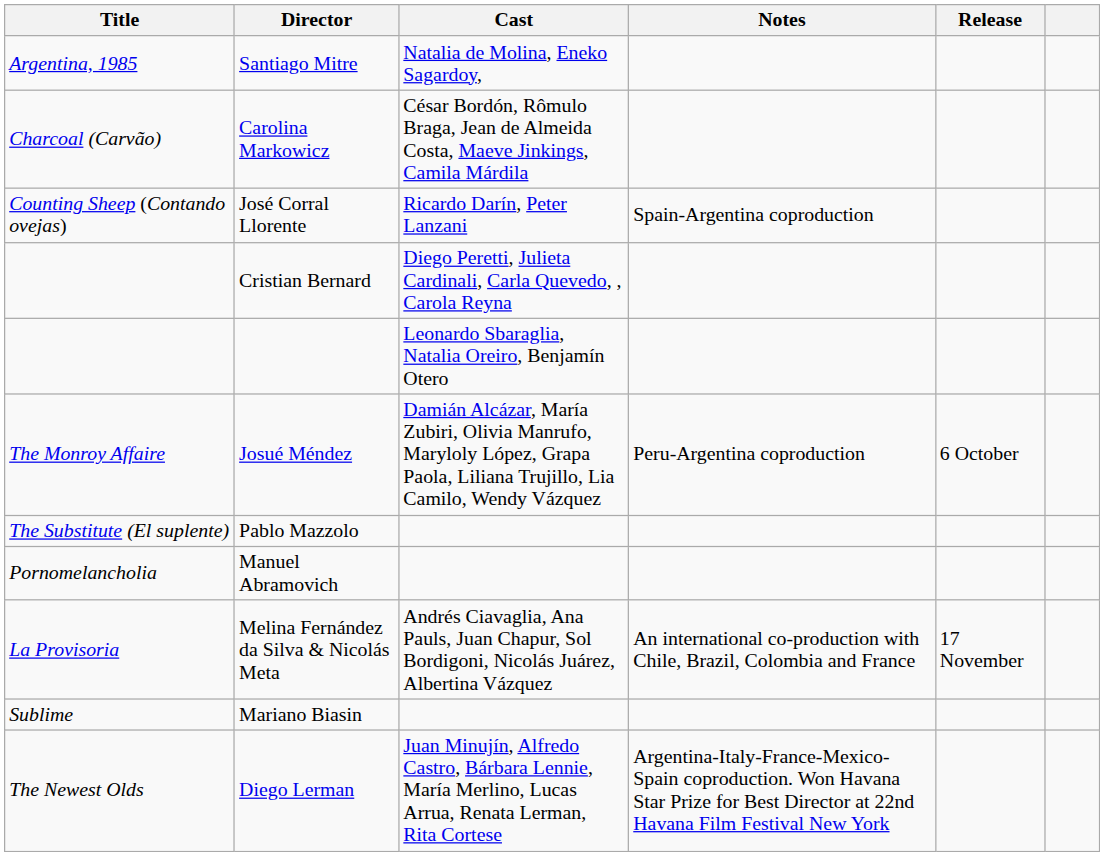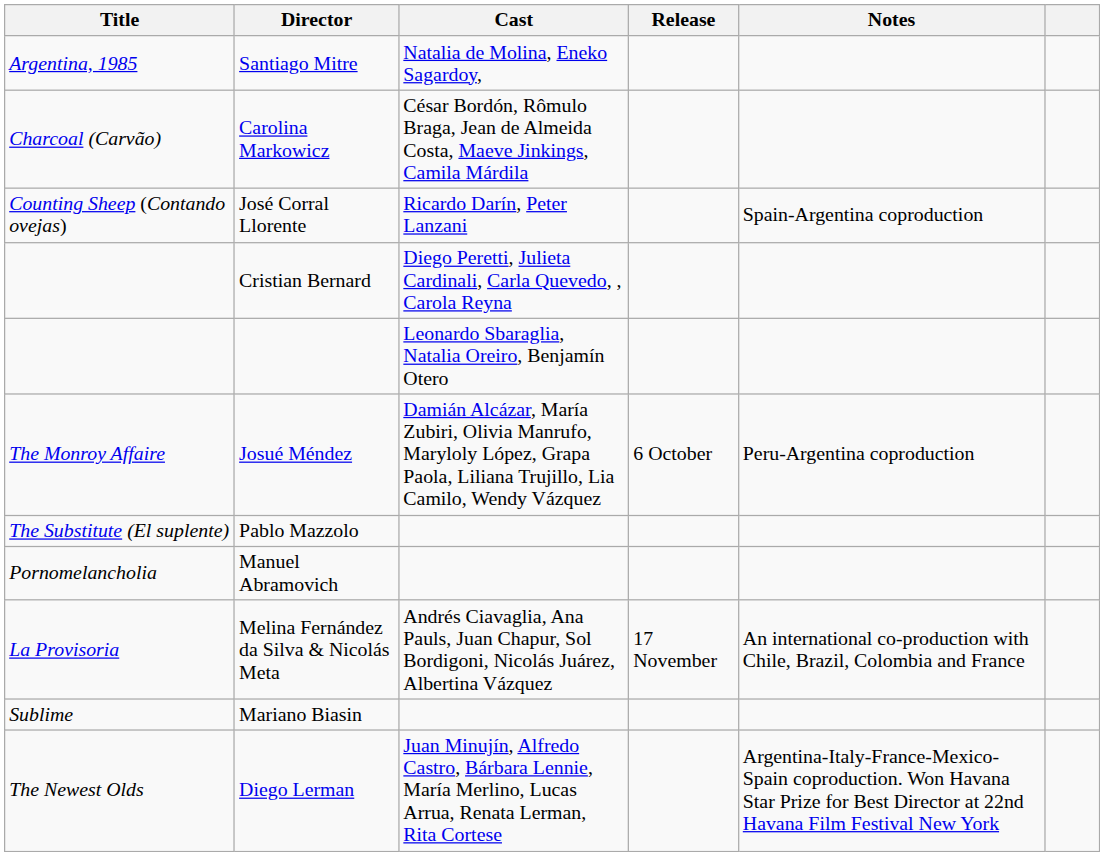 <table class="wikitable sortable" width= "100%">
 <tr>
 <th width=21%>Title</th>
 <th width=15%>Director</th>
 <th width=21%>Cast</th>
+<th>Release</th>
 <th width=28%>Notes</th>
-<th>Release</th>
 <th width=5%></th>
 </tr>
 <tr>
 <td><em><a href='#'>Argentina, 1985</a></em></td>
 <td><a href='#'>Santiago Mitre</a></td>
 <td><a href='#'>Natalia de Molina</a>, <a href='#'>Eneko Sagardoy</a>, </td>
+<td align = "center"></td>
 <td></td>
-<td align = "center"></td>
 <td align = "center"></td>
 </tr>
 <tr>
 <td><em><a href='#'>Charcoal</a> (Carvão)</em></td>
 <td><a href='#'>Carolina Markowicz</a></td>
 <td>César Bordón, Rômulo Braga, Jean de Almeida Costa, <a href='#'>Maeve Jinkings</a>, <a href='#'>Camila Márdila</a></td>
 <td></td>
 <td></td>
 <td align = "center"></td>
 </tr>
 <tr>
 <td><em><a href='#'>Counting Sheep</a></em> (<em>Contando ovejas</em>)</td>
 <td>José Corral Llorente</td>
 <td><a href='#'>Ricardo Darín</a>, <a href='#'>Peter Lanzani</a></td>
+<td align = "center"></td>
 <td>Spain-Argentina coproduction</td>
-<td align = "center"></td>
 <td align = "center"></td>
 </tr>
 <tr>
 <td><em></em></td>
 <td>Cristian Bernard</td>
 <td><a href='#'>Diego Peretti</a>, <a href='#'>Julieta Cardinali</a>, <a href='#'>Carla Quevedo</a>, , <a href='#'>Carola Reyna</a></td>
+<td align = "center"></td>
 <td></td>
-<td align = "center"></td>
 <td align = "center"></td>
 </tr>
 <tr>
 <td><em></em></td>
 <td></td>
 <td><a href='#'>Leonardo Sbaraglia</a>, <a href='#'>Natalia Oreiro</a>, Benjamín Otero</td>
+<td align = "center"></td>
 <td></td>
-<td align = "center"></td>
 <td align = "center"></td>
 </tr>
 <tr>
 <td><em><a href='#'>The Monroy Affaire</a></em></td>
 <td><a href='#'>Josué Méndez</a></td>
 <td><a href='#'>Damián Alcázar</a>, María Zubiri, Olivia Manrufo, Maryloly López, Grapa Paola, Liliana Trujillo, Lia Camilo, Wendy Vázquez</td>
+<td>6 October</td>
 <td>Peru-Argentina coproduction</td>
-<td>6 October</td>
 <td></td>
 </tr>
 <tr>
 <td><em><a href='#'>The Substitute</a> (El suplente)</em></td>
 <td>Pablo Mazzolo</td>
 <td></td>
 <td></td>
 <td></td>
 <td></td>
 </tr>
 <tr>
 <td><em>Pornomelancholia</em></td>
 <td>Manuel Abramovich</td>
 <td></td>
 <td></td>
 <td></td>
 <td></td>
 </tr>
 <tr>
 <td><em><a href='#'>La Provisoria</a></em></td>
 <td>Melina Fernández da Silva & Nicolás Meta</td>
 <td>Andrés Ciavaglia, Ana Pauls, Juan Chapur, Sol Bordigoni, Nicolás Juárez, Albertina Vázquez</td>
+<td>17 November</td>
 <td>An international co-production with Chile, Brazil, Colombia and France</td>
-<td>17 November</td>
 <td></td>
 </tr>
 <tr>
 <td><em>Sublime</em></td>
 <td>Mariano Biasin</td>
 <td></td>
 <td></td>
 <td></td>
 <td></td>
 </tr>
 <tr>
 <td><em>The Newest Olds</em></td>
 <td><a href='#'>Diego Lerman</a></td>
 <td><a href='#'>Juan Minujín</a>, <a href='#'>Alfredo Castro</a>, <a href='#'>Bárbara Lennie</a>, María Merlino, Lucas Arrua, Renata Lerman, <a href='#'>Rita Cortese</a></td>
+<td align="center"></td>
 <td>Argentina-Italy-France-Mexico-Spain coproduction. Won Havana Star Prize for Best Director at 22nd <a href='#'>Havana Film Festival New York</a></td>
-<td align="center"></td>
 <td align = "center"></td>
 </tr>
 </table>
